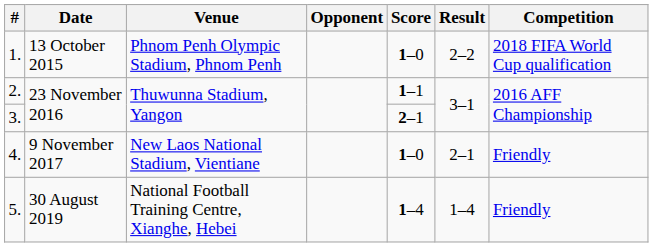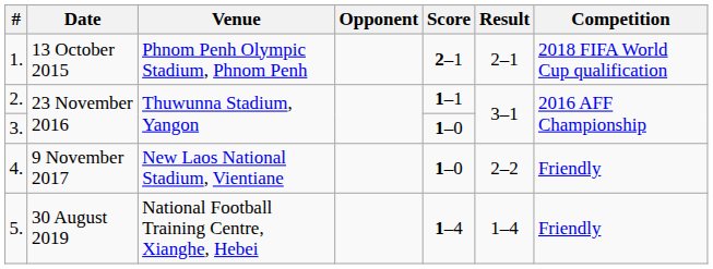 <table class="wikitable">
 <tr>
 <th>#</th>
 <th>Date</th>
 <th>Venue</th>
 <th>Opponent</th>
 <th>Score</th>
 <th>Result</th>
 <th>Competition</th>
 </tr>
 <tr>
 <td>1.</td>
 <td>13 October 2015</td>
 <td><a href='#'>Phnom Penh Olympic Stadium</a>, <a href='#'>Phnom Penh</a></td>
 <td></td>
-<td align=center><strong>1</strong>–0</td>
-<td align=center>2–2</td>
+<td align=center><strong>2</strong>–1</td>
+<td align=center>2–1</td>
 <td><a href='#'>2018 FIFA World Cup qualification</a></td>
 </tr>
 <tr>
 <td>2.</td>
 <td rowspan="2">23 November 2016</td>
 <td rowspan="2"><a href='#'>Thuwunna Stadium</a>, <a href='#'>Yangon</a></td>
 <td rowspan="2"></td>
 <td align=center><strong>1</strong>–1</td>
 <td rowspan="2" align=center>3–1</td>
 <td rowspan="2"><a href='#'>2016 AFF Championship</a></td>
 </tr>
 <tr>
 <td>3.</td>
-<td align=center><strong>2</strong>–1</td>
+<td align=center><strong>1</strong>–0</td>
 </tr>
 <tr>
 <td>4.</td>
 <td>9 November 2017</td>
 <td><a href='#'>New Laos National Stadium</a>, <a href='#'>Vientiane</a></td>
 <td></td>
 <td align=center><strong>1</strong>–0</td>
-<td align=center>2–1</td>
+<td align=center>2–2</td>
 <td><a href='#'>Friendly</a></td>
 </tr>
 <tr>
 <td>5.</td>
 <td>30 August 2019</td>
 <td>National Football Training Centre, <a href='#'>Xianghe</a>, <a href='#'>Hebei</a></td>
 <td></td>
 <td align=center><strong>1</strong>–4</td>
 <td align=center>1–4</td>
 <td><a href='#'>Friendly</a></td>
 </tr>
 </table>
